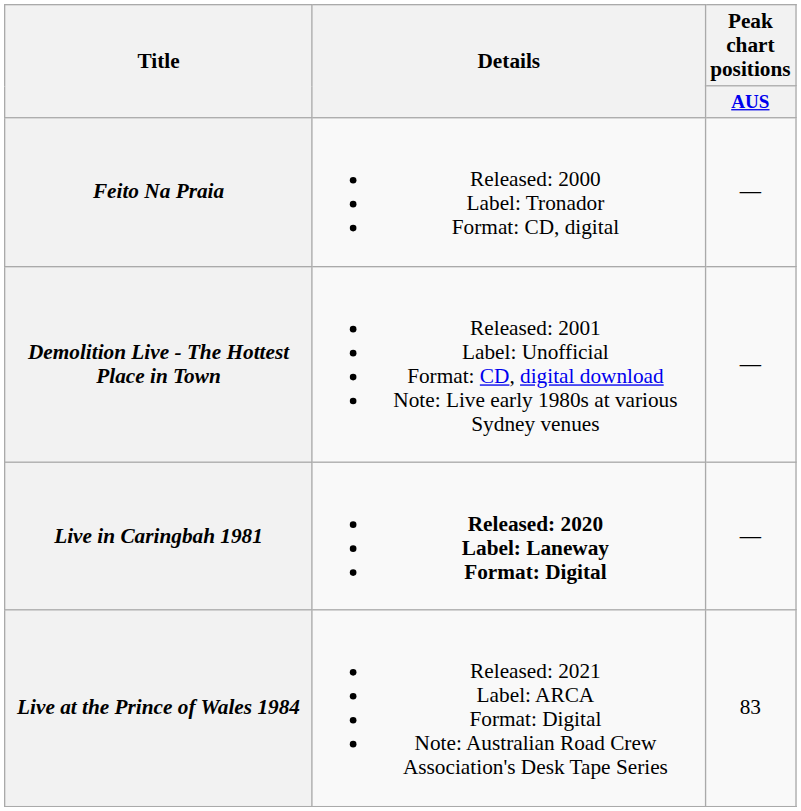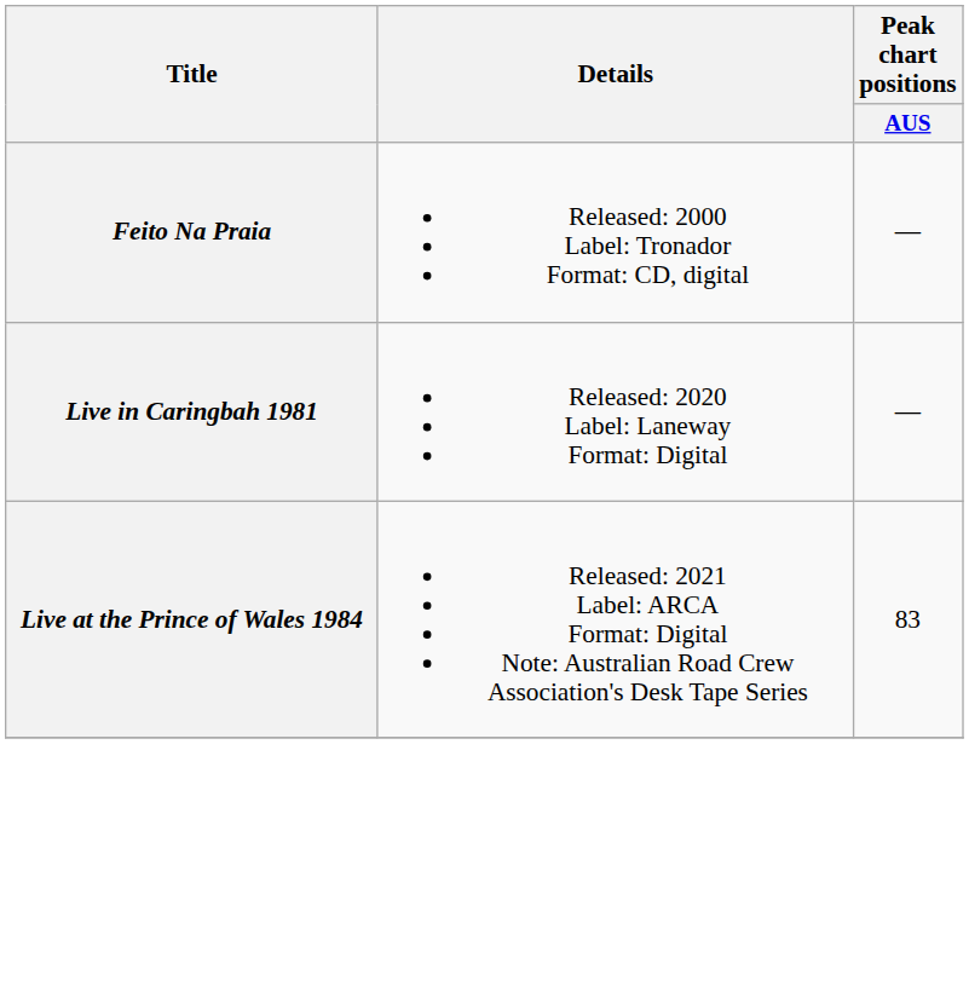 <table class="wikitable plainrowheaders" style="text-align:center;">
 <tr>
 <th scope="col" rowspan="2" style="width:14em;">Title</th>
 <th scope="col" rowspan="2" style="width:18em;">Details</th>
 <th scope="col" colspan="1">Peak chart positions</th>
 </tr>
 <tr>
 <th scope="col" style="width:2.5em; font-size:90%"><a href='#'>AUS</a><br></th>
 </tr>
 <tr>
 <th scope="row"><em>Feito Na Praia</em></th>
 <td><br><ul><li>Released: 2000</li><li>Label: Tronador </li><li>Format: CD, digital</li></ul></td>
 <td>—</td>
 </tr>
 <tr>
-<th scope="row"><em>Demolition Live - The Hottest Place in Town</em></th>
-<td><br><ul><li>Released: 2001</li><li>Label: Unofficial </li><li>Format: <a href='#'>CD</a>, <a href='#'>digital download</a></li><li>Note: Live early 1980s at various Sydney venues</li></ul></td>
-<td>—</td>
-</tr>
-<tr>
 <th scope="row"><em>Live in Caringbah 1981</em></th>
-<td><strong><br><ul><li>Released: 2020</li><li>Label: Laneway</li><li>Format: Digital</li></ul></strong></td>
+<td><br><ul><li>Released: 2020</li><li>Label: Laneway</li><li>Format: Digital</li></ul></td>
 <td>—</td>
 </tr>
 <tr>
 <th scope="row"><em>Live at the Prince of Wales 1984</em></th>
 <td><br><ul><li>Released: 2021</li><li>Label: ARCA</li><li>Format: Digital</li><li>Note: Australian Road Crew Association's Desk Tape Series</li></ul></td>
 <td>83</td>
 </tr>
 <tr>
 </tr>
 </table>
